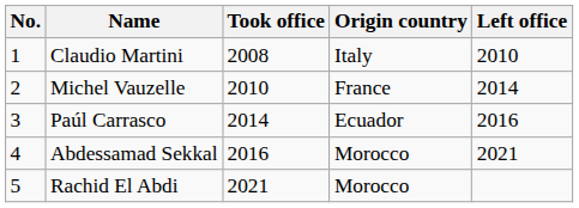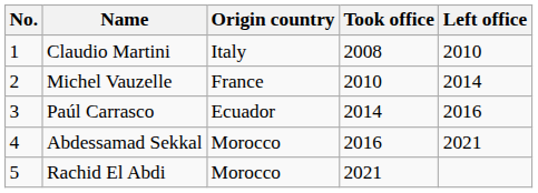 <table class="wikitable" style="margin-bottom: 10px;">
 <tr>
 <th>No.</th>
 <th>Name</th>
+<th>Origin country</th>
 <th>Took office</th>
-<th>Origin country</th>
 <th>Left office</th>
 </tr>
 <tr>
 <td>1</td>
 <td>Claudio Martini</td>
+<td>Italy</td>
 <td>2008</td>
-<td>Italy</td>
 <td>2010</td>
 </tr>
 <tr>
 <td>2</td>
 <td>Michel Vauzelle</td>
+<td>France</td>
 <td>2010</td>
-<td>France</td>
 <td>2014</td>
 </tr>
 <tr>
 <td>3</td>
 <td>Paúl Carrasco</td>
+<td>Ecuador</td>
 <td>2014</td>
-<td>Ecuador</td>
 <td>2016</td>
 </tr>
 <tr>
 <td>4</td>
 <td>Abdessamad Sekkal</td>
+<td>Morocco</td>
 <td>2016</td>
-<td>Morocco</td>
 <td>2021</td>
 </tr>
 <tr>
 <td>5</td>
 <td>Rachid El Abdi</td>
+<td>Morocco</td>
 <td>2021</td>
-<td>Morocco</td>
 <td></td>
 </tr>
 </table>
